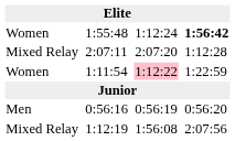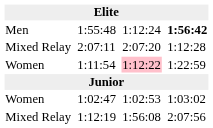 <table>
 <tr>
 <td colspan=7 bgcolor=#eeeeee style=text-align:center;><strong>Elite</strong></td>
 </tr>
 <tr>
-<td>Women</td>
+<td>Men</td>
 <td></td>
 <td>1:55:48</td>
 <td></td>
 <td>1:12:24</td>
 <td></td>
 <td><strong>1:56:42</strong></td>
 </tr>
 <tr>
 <td>Mixed Relay</td>
 <td></td>
 <td>2:07:11</td>
 <td></td>
 <td>2:07:20</td>
 <td></td>
 <td>1:12:28</td>
 </tr>
 <tr>
 <td>Women</td>
 <td></td>
 <td>1:11:54</td>
 <td></td>
 <td style="background: pink;">1:12:22</td>
 <td></td>
 <td>1:22:59</td>
 </tr>
 <tr>
 <td colspan=7 bgcolor=#eeeeee style=text-align:center;><strong>Junior</strong></td>
 </tr>
 <tr>
-<td>Men</td>
+<td>Women</td>
 <td></td>
-<td>0:56:16</td>
+<td>1:02:47</td>
 <td></td>
-<td>0:56:19</td>
+<td>1:02:53</td>
 <td></td>
-<td>0:56:20</td>
+<td>1:03:02</td>
 </tr>
 <tr>
 <td>Mixed Relay</td>
 <td></td>
 <td>1:12:19</td>
 <td></td>
 <td>1:56:08</td>
 <td></td>
 <td>2:07:56</td>
 </tr>
 </table>
